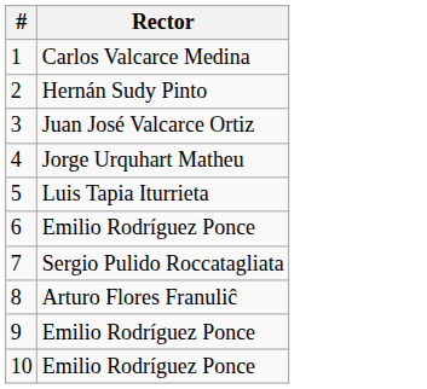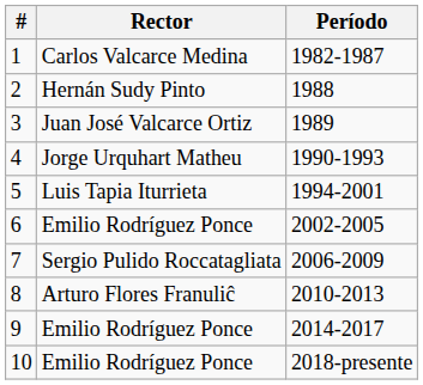 <table class="wikitable">
 <tr>
 <th>#</th>
 <th>Rector</th>
+<th>Período</th>
 </tr>
 <tr>
 <td>1</td>
 <td>Carlos Valcarce Medina</td>
+<td>1982-1987</td>
 </tr>
 <tr>
 <td>2</td>
 <td>Hernán Sudy Pinto</td>
+<td>1988</td>
 </tr>
 <tr>
 <td>3</td>
 <td>Juan José Valcarce Ortiz</td>
+<td>1989</td>
 </tr>
 <tr>
 <td>4</td>
 <td>Jorge Urquhart Matheu</td>
+<td>1990-1993</td>
 </tr>
 <tr>
 <td>5</td>
 <td>Luis Tapia Iturrieta</td>
+<td>1994-2001</td>
 </tr>
 <tr>
 <td>6</td>
 <td>Emilio Rodríguez Ponce</td>
+<td>2002-2005</td>
 </tr>
 <tr>
 <td>7</td>
 <td>Sergio Pulido Roccatagliata</td>
+<td>2006-2009</td>
 </tr>
 <tr>
 <td>8</td>
 <td>Arturo Flores Franuliĉ</td>
+<td>2010-2013</td>
 </tr>
 <tr>
 <td>9</td>
 <td>Emilio Rodríguez Ponce</td>
+<td>2014-2017</td>
 </tr>
 <tr>
 <td>10</td>
 <td>Emilio Rodríguez Ponce</td>
+<td>2018-presente</td>
 </tr>
 </table>
